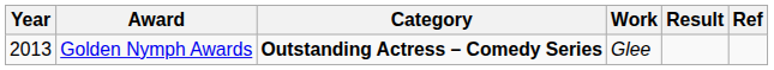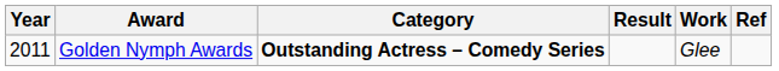 <table class="wikitable">
 <tr>
 <th>Year</th>
 <th>Award</th>
 <th>Category</th>
+<th>Result</th>
 <th>Work</th>
-<th>Result</th>
 <th>Ref</th>
 </tr>
 <tr>
-<td>2013</td>
+<td>2011</td>
 <td><a href='#'>Golden Nymph Awards</a></td>
 <td><strong>Outstanding Actress – Comedy Series</strong></td>
+<td></td>
 <td><em>Glee</em></td>
-<td></td>
 <td></td>
 </tr>
 </table>
